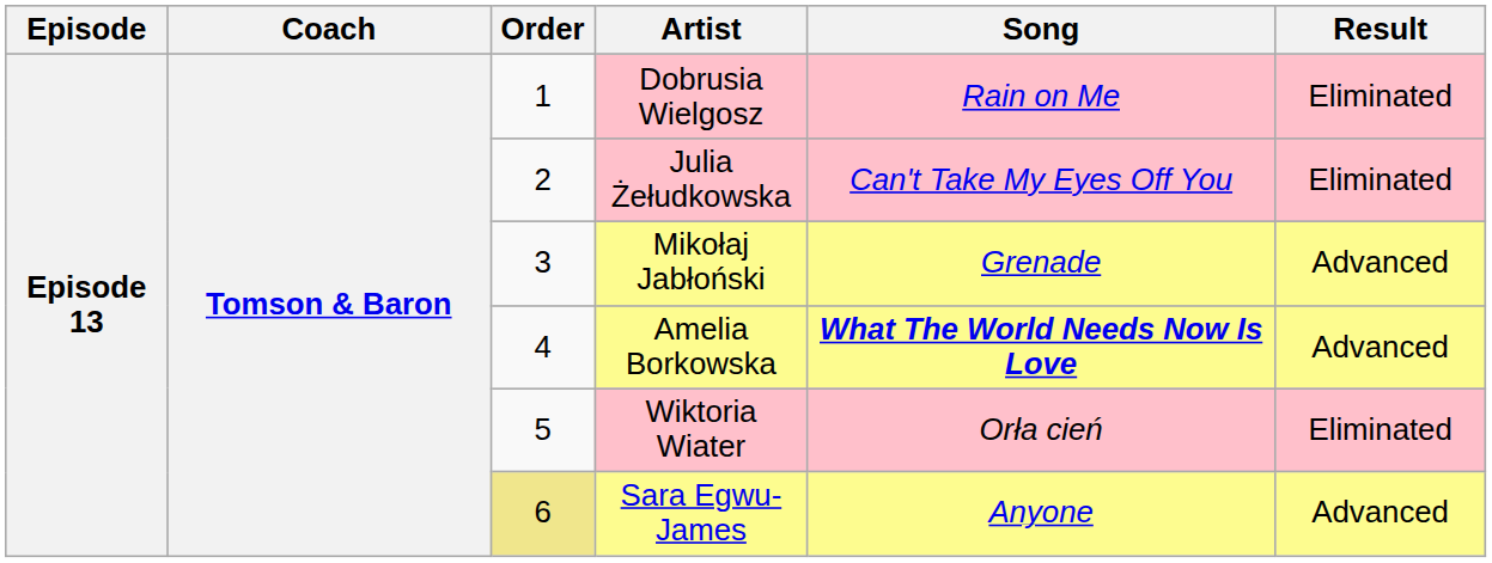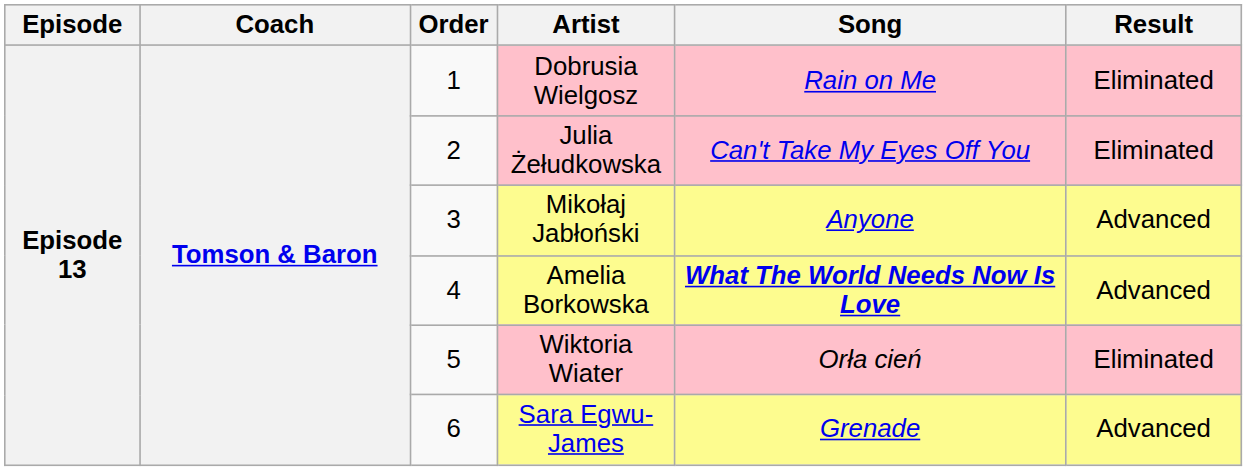 <table class="wikitable" style="text-align: center; width:87%;">
 <tr>
 <th style="width:10%;">Episode</th>
 <th style="width:20%;">Coach</th>
 <th style="width:05%;">Order</th>
 <th style="width:13%;">Artist</th>
 <th style="width:29%;">Song</th>
 <th style="width:13%;">Result</th>
 </tr>
 <tr>
 <th rowspan="6">Episode 13<br><small></small></th>
 <th rowspan="6"><a href='#'>Tomson & Baron</a></th>
 <td>1</td>
 <td style="background:pink;">Dobrusia Wielgosz</td>
 <td style="background:pink;"><em><a href='#'>Rain on Me</a></em></td>
 <td style="background:pink;">Eliminated</td>
 </tr>
 <tr>
 <td>2</td>
 <td style="background:pink;">Julia Żełudkowska</td>
 <td style="background:pink;"><em><a href='#'>Can't Take My Eyes Off You</a></em></td>
 <td style="background:pink;">Eliminated</td>
 </tr>
 <tr>
 <td>3</td>
 <td style="background:#fdfc8f;">Mikołaj Jabłoński</td>
-<td style="background:#fdfc8f;"><em><a href='#'>Grenade</a></em></td>
+<td style="background:#fdfc8f;"><em><a href='#'>Anyone</a></em></td>
 <td style="background:#fdfc8f;">Advanced</td>
 </tr>
 <tr>
 <td>4</td>
 <td style="background:#fdfc8f;">Amelia Borkowska</td>
 <td style="background:#fdfc8f;"><strong><em><a href='#'>What The World Needs Now Is Love</a></em></strong></td>
 <td style="background:#fdfc8f;">Advanced</td>
 </tr>
 <tr>
 <td>5</td>
 <td style="background:pink;">Wiktoria Wiater</td>
 <td style="background:pink;"><em>Orła cień</em></td>
 <td style="background:pink;">Eliminated</td>
 </tr>
 <tr>
-<td style="background: khaki;">6</td>
+<td>6</td>
 <td style="background:#fdfc8f;"><a href='#'>Sara Egwu-James</a></td>
-<td style="background:#fdfc8f;"><em><a href='#'>Anyone</a></em></td>
+<td style="background:#fdfc8f;"><em><a href='#'>Grenade</a></em></td>
 <td style="background:#fdfc8f;">Advanced</td>
 </tr>
 </table>
